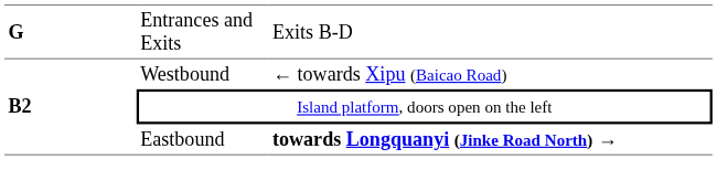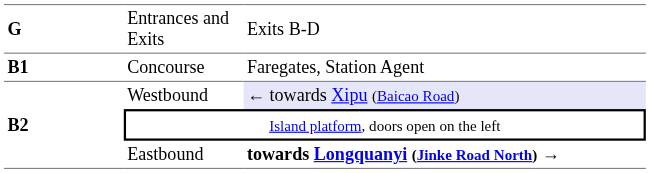 <table cellspacing=0 cellpadding=3>
 <tr>
 <td style="border-top:solid 1px gray;border-bottom:solid 1px gray;" width=100><strong>G</strong></td>
 <td style="border-top:solid 1px gray;border-bottom:solid 1px gray;" width=100>Entrances and Exits</td>
 <td style="border-top:solid 1px gray;border-bottom:solid 1px gray;" width=350>Exits B-D</td>
 </tr>
 <tr>
+<td style="border-bottom:solid 1px gray;"><strong>B1</strong></td>
+<td style="border-bottom:solid 1px gray;">Concourse</td>
+<td style="border-bottom:solid 1px gray;">Faregates, Station Agent</td>
+</tr>
+<tr>
 <td style="border-bottom:solid 1px gray;" rowspan=3><strong>B2</strong></td>
 <td>Westbound</td>
-<td>←  towards <a href='#'>Xipu</a> <small>(<a href='#'>Baicao Road</a>)</small></td>
+<td style="background: lavender;">←  towards <a href='#'>Xipu</a> <small>(<a href='#'>Baicao Road</a>)</small></td>
 </tr>
 <tr>
 <td style="border-right:solid 2px black;border-left:solid 2px black;border-top:solid 2px black;border-bottom:solid 2px black;text-align:center;" colspan=2><small><a href='#'>Island platform</a>, doors open on the left</small></td>
 </tr>
 <tr>
 <td style="border-bottom:solid 1px gray;">Eastbound</td>
 <td style="border-bottom:solid 1px gray;"><strong>  towards <a href='#'>Longquanyi</a> <small>(<a href='#'>Jinke Road North</a>)</small> →</strong></td>
 </tr>
 </table>
